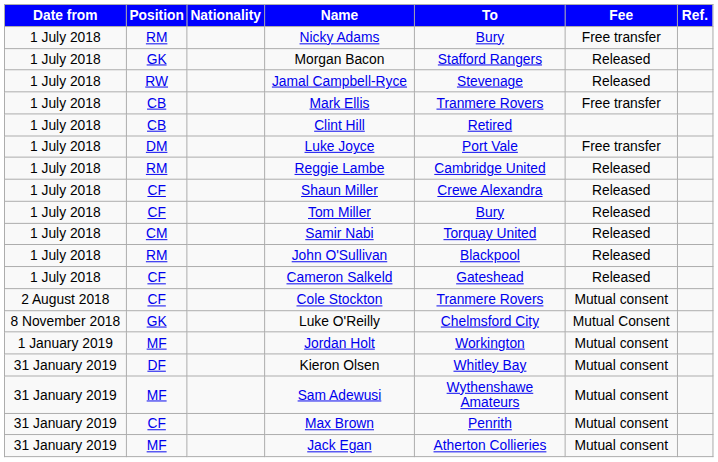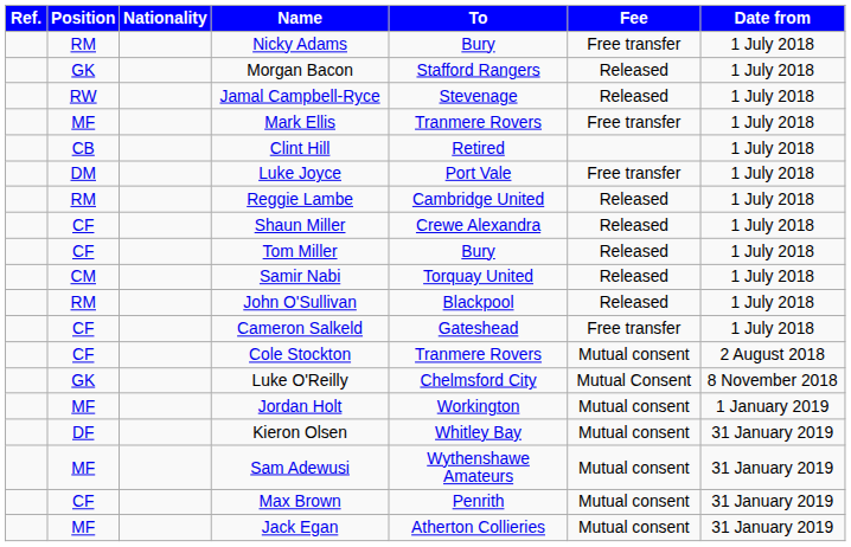 <table class="wikitable"  style="text-align:center; font-size:90%; ">
 <tr>
-<th style="background:blue; color:white; width:120px;">Date from</th>
+<th style="background:blue; color:white; width:30px;">Ref.</th>
 <th style="background:blue; color:white; width:50px;">Position</th>
 <th style="background:blue; color:white; width:50px;">Nationality</th>
 <th style="background:blue; color:white; width:150px;">Name</th>
 <th style="background:blue; color:white; width:150px;">To</th>
 <th style="background:blue; color:white; width:110px;">Fee</th>
-<th style="background:blue; color:white; width:30px;">Ref.</th>
+<th style="background:blue; color:white; width:120px;">Date from</th>
 </tr>
 <tr>
-<td>1 July 2018</td>
+<td></td>
 <td><a href='#'>RM</a></td>
 <td></td>
 <td><a href='#'>Nicky Adams</a></td>
 <td> <a href='#'>Bury</a></td>
 <td>Free transfer</td>
-<td></td>
+<td>1 July 2018</td>
 </tr>
 <tr>
-<td>1 July 2018</td>
+<td></td>
 <td><a href='#'>GK</a></td>
 <td></td>
 <td>Morgan Bacon</td>
 <td> <a href='#'>Stafford Rangers</a></td>
 <td>Released</td>
-<td></td>
+<td>1 July 2018</td>
 </tr>
 <tr>
-<td>1 July 2018</td>
+<td></td>
 <td><a href='#'>RW</a></td>
 <td></td>
 <td><a href='#'>Jamal Campbell-Ryce</a></td>
 <td> <a href='#'>Stevenage</a></td>
 <td>Released</td>
-<td></td>
+<td>1 July 2018</td>
 </tr>
 <tr>
-<td>1 July 2018</td>
-<td><a href='#'>CB</a></td>
+<td></td>
+<td><a href='#'>MF</a></td>
 <td></td>
 <td><a href='#'>Mark Ellis</a></td>
 <td> <a href='#'>Tranmere Rovers</a></td>
 <td>Free transfer</td>
-<td></td>
+<td>1 July 2018</td>
 </tr>
 <tr>
-<td>1 July 2018</td>
+<td></td>
 <td><a href='#'>CB</a></td>
 <td></td>
 <td><a href='#'>Clint Hill</a></td>
 <td><a href='#'>Retired</a></td>
 <td></td>
-<td></td>
+<td>1 July 2018</td>
 </tr>
 <tr>
-<td>1 July 2018</td>
+<td></td>
 <td><a href='#'>DM</a></td>
 <td></td>
 <td><a href='#'>Luke Joyce</a></td>
 <td> <a href='#'>Port Vale</a></td>
 <td>Free transfer</td>
-<td></td>
+<td>1 July 2018</td>
 </tr>
 <tr>
-<td>1 July 2018</td>
+<td></td>
 <td><a href='#'>RM</a></td>
 <td></td>
 <td><a href='#'>Reggie Lambe</a></td>
 <td> <a href='#'>Cambridge United</a></td>
 <td>Released</td>
-<td></td>
+<td>1 July 2018</td>
 </tr>
 <tr>
-<td>1 July 2018</td>
+<td></td>
 <td><a href='#'>CF</a></td>
 <td></td>
 <td><a href='#'>Shaun Miller</a></td>
 <td> <a href='#'>Crewe Alexandra</a></td>
 <td>Released</td>
-<td></td>
+<td>1 July 2018</td>
 </tr>
 <tr>
-<td>1 July 2018</td>
+<td></td>
 <td><a href='#'>CF</a></td>
 <td></td>
 <td><a href='#'>Tom Miller</a></td>
 <td> <a href='#'>Bury</a></td>
 <td>Released</td>
-<td></td>
+<td>1 July 2018</td>
 </tr>
 <tr>
-<td>1 July 2018</td>
+<td></td>
 <td><a href='#'>CM</a></td>
 <td></td>
 <td><a href='#'>Samir Nabi</a></td>
 <td> <a href='#'>Torquay United</a></td>
 <td>Released</td>
-<td></td>
+<td>1 July 2018</td>
 </tr>
 <tr>
-<td>1 July 2018</td>
+<td></td>
 <td><a href='#'>RM</a></td>
 <td></td>
 <td><a href='#'>John O'Sullivan</a></td>
 <td> <a href='#'>Blackpool</a></td>
 <td>Released</td>
-<td></td>
+<td>1 July 2018</td>
 </tr>
 <tr>
-<td>1 July 2018</td>
+<td></td>
 <td><a href='#'>CF</a></td>
 <td></td>
 <td><a href='#'>Cameron Salkeld</a></td>
 <td> <a href='#'>Gateshead</a></td>
-<td>Released</td>
-<td></td>
+<td>Free transfer</td>
+<td>1 July 2018</td>
 </tr>
 <tr>
-<td>2 August 2018</td>
+<td></td>
 <td><a href='#'>CF</a></td>
 <td></td>
 <td><a href='#'>Cole Stockton</a></td>
 <td> <a href='#'>Tranmere Rovers</a></td>
 <td>Mutual consent</td>
-<td></td>
+<td>2 August 2018</td>
 </tr>
 <tr>
-<td>8 November 2018</td>
+<td></td>
 <td><a href='#'>GK</a></td>
 <td></td>
 <td>Luke O'Reilly</td>
 <td> <a href='#'>Chelmsford City</a></td>
 <td>Mutual Consent</td>
-<td></td>
+<td>8 November 2018</td>
 </tr>
 <tr>
-<td>1 January 2019</td>
+<td></td>
 <td><a href='#'>MF</a></td>
 <td></td>
 <td><a href='#'>Jordan Holt</a></td>
 <td> <a href='#'>Workington</a></td>
 <td>Mutual consent</td>
-<td></td>
+<td>1 January 2019</td>
 </tr>
 <tr>
-<td>31 January 2019</td>
+<td></td>
 <td><a href='#'>DF</a></td>
 <td></td>
 <td>Kieron Olsen</td>
 <td> <a href='#'>Whitley Bay</a></td>
 <td>Mutual consent</td>
-<td></td>
+<td>31 January 2019</td>
 </tr>
 <tr>
-<td>31 January 2019</td>
+<td></td>
 <td><a href='#'>MF</a></td>
 <td></td>
 <td><a href='#'>Sam Adewusi</a></td>
 <td> <a href='#'>Wythenshawe Amateurs</a></td>
 <td>Mutual consent</td>
-<td></td>
+<td>31 January 2019</td>
 </tr>
 <tr>
-<td>31 January 2019</td>
+<td></td>
 <td><a href='#'>CF</a></td>
 <td></td>
 <td><a href='#'>Max Brown</a></td>
 <td> <a href='#'>Penrith</a></td>
 <td>Mutual consent</td>
-<td></td>
+<td>31 January 2019</td>
 </tr>
 <tr>
-<td>31 January 2019</td>
+<td></td>
 <td><a href='#'>MF</a></td>
 <td></td>
 <td><a href='#'>Jack Egan</a></td>
 <td> <a href='#'>Atherton Collieries</a></td>
 <td>Mutual consent</td>
-<td></td>
+<td>31 January 2019</td>
 </tr>
 </table>
